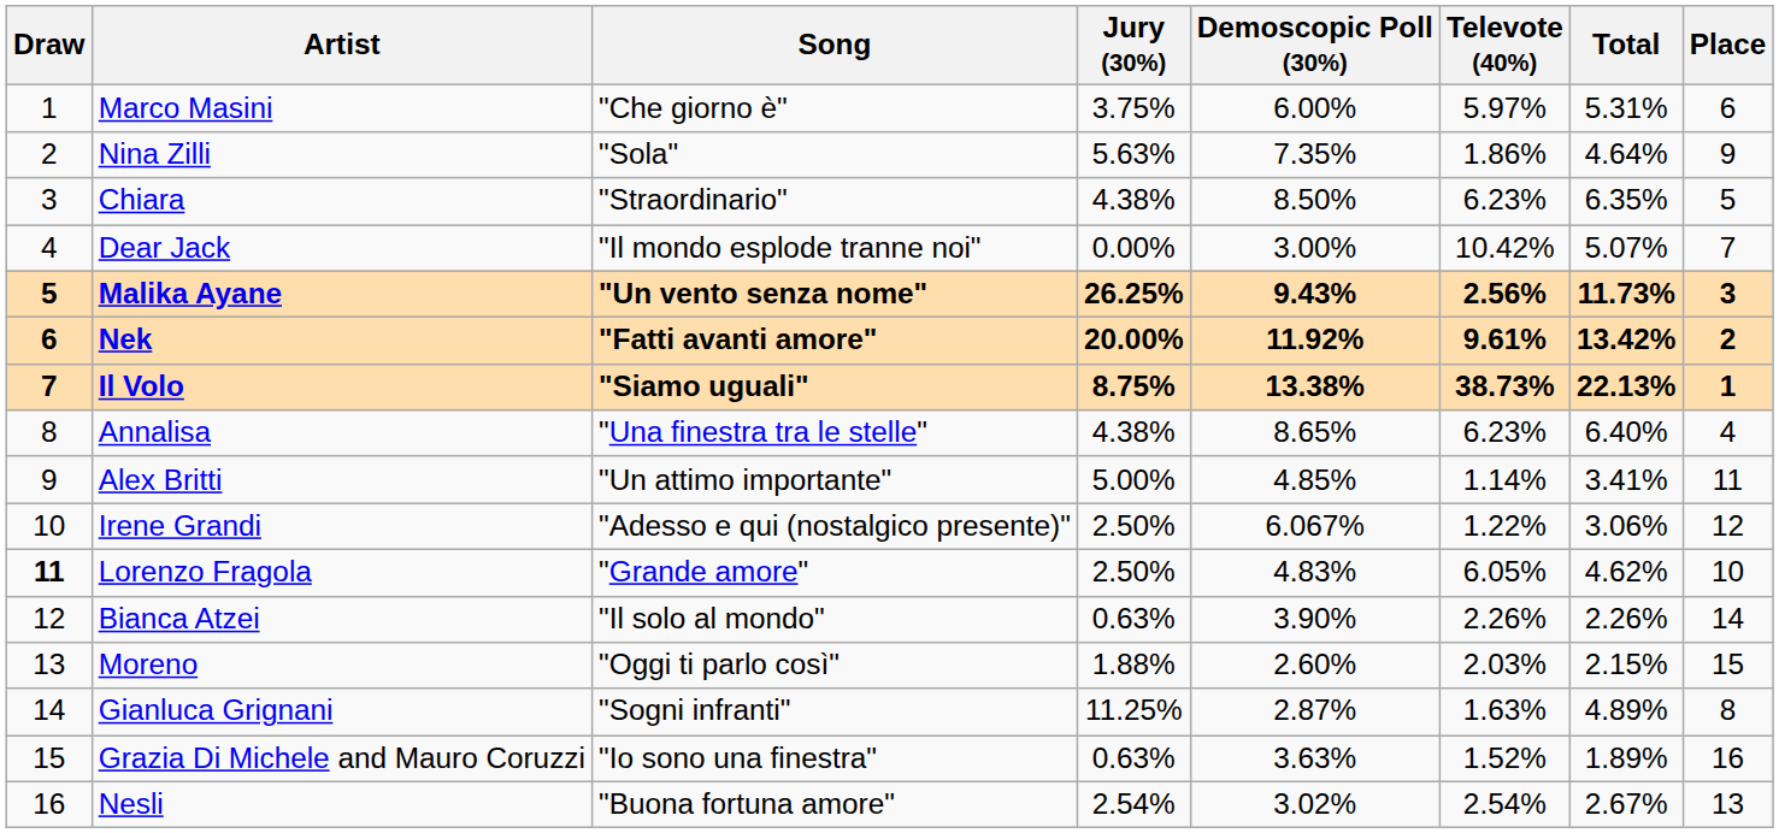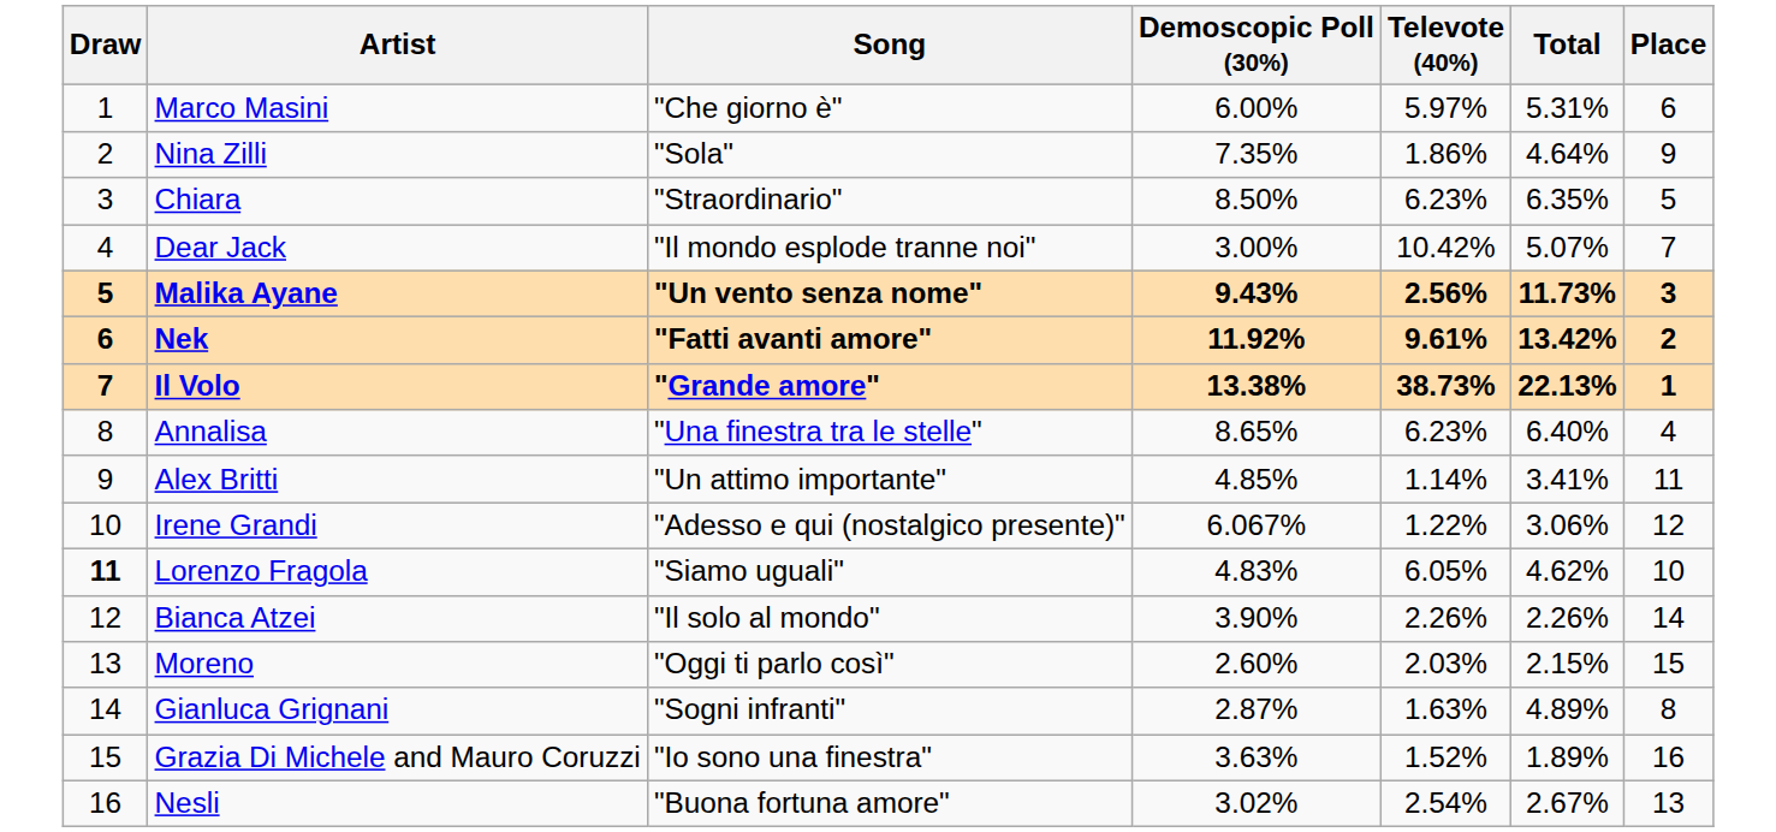 <table class="sortable wikitable" style="margin: 1em auto 1em auto; text-align:center">
 <tr>
 <th>Draw</th>
 <th>Artist</th>
 <th>Song</th>
-<th>Jury<br><small>(30%)</small></th>
 <th>Demoscopic Poll<br><small>(30%)</small></th>
 <th>Televote<br><small>(40%)</small></th>
 <th>Total</th>
 <th>Place</th>
 </tr>
 <tr>
 <td>1</td>
 <td align="left"><a href='#'>Marco Masini</a></td>
 <td align="left">"Che giorno è"</td>
-<td>3.75%</td>
 <td>6.00%</td>
 <td>5.97%</td>
 <td>5.31%</td>
 <td>6</td>
 </tr>
 <tr>
 <td>2</td>
 <td align="left"><a href='#'>Nina Zilli</a></td>
 <td align="left">"Sola"</td>
-<td>5.63%</td>
 <td>7.35%</td>
 <td>1.86%</td>
 <td>4.64%</td>
 <td>9</td>
 </tr>
 <tr>
 <td>3</td>
 <td align="left"><a href='#'>Chiara</a></td>
 <td align="left">"Straordinario"</td>
-<td>4.38%</td>
 <td>8.50%</td>
 <td>6.23%</td>
 <td>6.35%</td>
 <td>5</td>
 </tr>
 <tr>
 <td>4</td>
 <td align="left"><a href='#'>Dear Jack</a></td>
 <td align="left">"Il mondo esplode tranne noi"</td>
-<td>0.00%</td>
 <td>3.00%</td>
 <td>10.42%</td>
 <td>5.07%</td>
 <td>7</td>
 </tr>
 <tr style="font-weight:bold; background:navajowhite;">
 <td>5</td>
 <td align="left"><a href='#'>Malika Ayane</a></td>
 <td align="left">"Un vento senza nome"</td>
-<td>26.25%</td>
 <td>9.43%</td>
 <td>2.56%</td>
 <td>11.73%</td>
 <td>3</td>
 </tr>
 <tr style="font-weight:bold; background:navajowhite;">
 <td>6</td>
 <td align="left"><a href='#'>Nek</a></td>
 <td align="left">"Fatti avanti amore"</td>
-<td>20.00%</td>
 <td>11.92%</td>
 <td>9.61%</td>
 <td>13.42%</td>
 <td>2</td>
 </tr>
 <tr style="font-weight:bold; background:navajowhite;">
 <td>7</td>
 <td align="left"><a href='#'>Il Volo</a></td>
-<td align="left">"Siamo uguali"</td>
-<td>8.75%</td>
+<td align="left">"<a href='#'>Grande amore</a>"</td>
 <td>13.38%</td>
 <td>38.73%</td>
 <td>22.13%</td>
 <td>1</td>
 </tr>
 <tr>
 <td>8</td>
 <td align="left"><a href='#'>Annalisa</a></td>
 <td align="left">"<a href='#'>Una finestra tra le stelle</a>"</td>
-<td>4.38%</td>
 <td>8.65%</td>
 <td>6.23%</td>
 <td>6.40%</td>
 <td>4</td>
 </tr>
 <tr>
 <td>9</td>
 <td align="left"><a href='#'>Alex Britti</a></td>
 <td align="left">"Un attimo importante"</td>
-<td>5.00%</td>
 <td>4.85%</td>
 <td>1.14%</td>
 <td>3.41%</td>
 <td>11</td>
 </tr>
 <tr>
 <td>10</td>
 <td align="left"><a href='#'>Irene Grandi</a></td>
 <td align="left">"Adesso e qui (nostalgico presente)"</td>
-<td>2.50%</td>
 <td>6.067%</td>
 <td>1.22%</td>
 <td>3.06%</td>
 <td>12</td>
 </tr>
 <tr>
 <td><strong>11</strong></td>
 <td align="left"><a href='#'>Lorenzo Fragola</a></td>
-<td align="left">"<a href='#'>Grande amore</a>"</td>
-<td>2.50%</td>
+<td align="left">"Siamo uguali"</td>
 <td>4.83%</td>
 <td>6.05%</td>
 <td>4.62%</td>
 <td>10</td>
 </tr>
 <tr>
 <td>12</td>
 <td align="left"><a href='#'>Bianca Atzei</a></td>
 <td align="left">"Il solo al mondo"</td>
-<td>0.63%</td>
 <td>3.90%</td>
 <td>2.26%</td>
 <td>2.26%</td>
 <td>14</td>
 </tr>
 <tr>
 <td>13</td>
 <td align="left"><a href='#'>Moreno</a></td>
 <td align="left">"Oggi ti parlo così"</td>
-<td>1.88%</td>
 <td>2.60%</td>
 <td>2.03%</td>
 <td>2.15%</td>
 <td>15</td>
 </tr>
 <tr>
 <td>14</td>
 <td align="left"><a href='#'>Gianluca Grignani</a></td>
 <td align="left">"Sogni infranti"</td>
-<td>11.25%</td>
 <td>2.87%</td>
 <td>1.63%</td>
 <td>4.89%</td>
 <td>8</td>
 </tr>
 <tr>
 <td>15</td>
 <td align="left"><a href='#'>Grazia Di Michele</a> and Mauro Coruzzi</td>
 <td align="left">"Io sono una finestra"</td>
-<td>0.63%</td>
 <td>3.63%</td>
 <td>1.52%</td>
 <td>1.89%</td>
 <td>16</td>
 </tr>
 <tr>
 <td>16</td>
 <td align="left"><a href='#'>Nesli</a></td>
 <td align="left">"Buona fortuna amore"</td>
-<td>2.54%</td>
 <td>3.02%</td>
 <td>2.54%</td>
 <td>2.67%</td>
 <td>13</td>
 </tr>
 </table>
